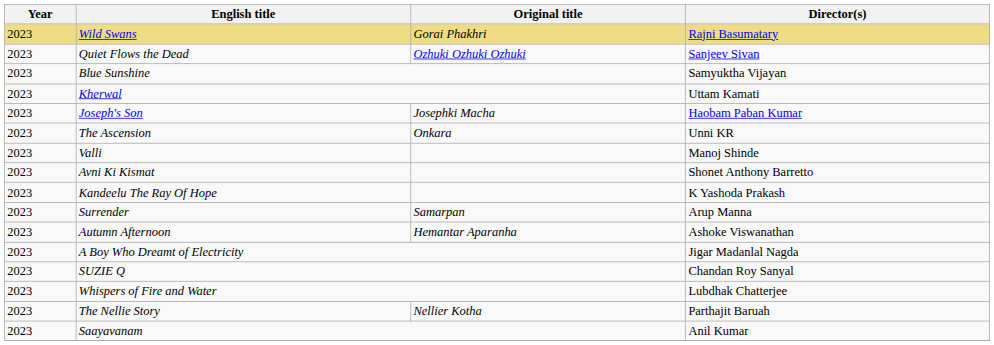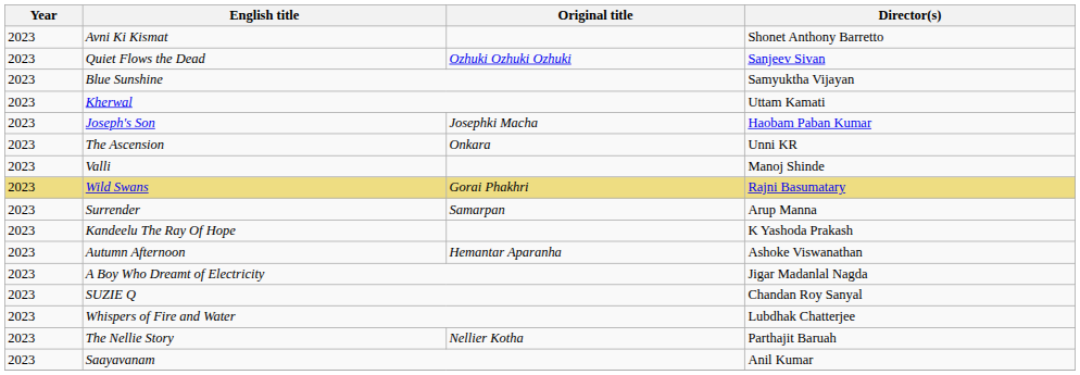 <table class="sortable wikitable" style="width:100%; margin-bottom:4px" cellpadding="5">
 <tr>
 <th scope="col">Year</th>
 <th scope="col">English title</th>
 <th scope="col">Original title</th>
 <th scope="col">Director(s)</th>
 </tr>
-<tr style="background:#eedd82">
+<tr>
 <td>2023</td>
-<td><em><a href='#'>Wild Swans</a></em></td>
-<td><em>Gorai Phakhri</em></td>
-<td><a href='#'>Rajni Basumatary</a></td>
+<td><em>Avni Ki Kismat</em></td>
+<td></td>
+<td>Shonet Anthony Barretto</td>
 </tr>
 <tr>
 <td>2023</td>
 <td><em>Quiet Flows the Dead</em></td>
 <td><em><a href='#'>Ozhuki Ozhuki Ozhuki</a></em></td>
 <td><a href='#'>Sanjeev Sivan</a></td>
 </tr>
 <tr>
 <td>2023</td>
 <td colspan=2><em>Blue Sunshine</em></td>
 <td>Samyuktha Vijayan</td>
 </tr>
 <tr>
 <td>2023</td>
 <td colspan=2><em><a href='#'>Kherwal</a></em></td>
 <td>Uttam Kamati</td>
 </tr>
 <tr>
 <td>2023</td>
 <td><em><a href='#'>Joseph's Son</a></em></td>
 <td><em>Josephki Macha</em></td>
 <td><a href='#'>Haobam Paban Kumar</a></td>
 </tr>
 <tr>
 <td>2023</td>
 <td><em>The Ascension</em></td>
 <td><em>Onkara</em></td>
 <td>Unni KR</td>
 </tr>
 <tr>
 <td>2023</td>
 <td><em>Valli</em></td>
 <td></td>
 <td>Manoj Shinde</td>
 </tr>
+<tr style="background:#eedd82">
+<td>2023</td>
+<td><em><a href='#'>Wild Swans</a></em></td>
+<td><em>Gorai Phakhri</em></td>
+<td><a href='#'>Rajni Basumatary</a></td>
+</tr>
 <tr>
 <td>2023</td>
-<td><em>Avni Ki Kismat</em></td>
-<td></td>
-<td>Shonet Anthony Barretto</td>
+<td><em>Surrender</em></td>
+<td><em>Samarpan</em></td>
+<td>Arup Manna</td>
 </tr>
 <tr>
 <td>2023</td>
 <td><em>Kandeelu The Ray Of Hope</em></td>
 <td></td>
 <td>K Yashoda Prakash</td>
-</tr>
-<tr>
-<td>2023</td>
-<td><em>Surrender</em></td>
-<td><em>Samarpan</em></td>
-<td>Arup Manna</td>
 </tr>
 <tr>
 <td>2023</td>
 <td><em>Autumn Afternoon</em></td>
 <td><em>Hemantar Aparanha</em></td>
 <td>Ashoke Viswanathan</td>
 </tr>
 <tr>
 <td>2023</td>
 <td colspan=2><em>A Boy Who Dreamt of Electricity</em></td>
 <td>Jigar Madanlal Nagda</td>
 </tr>
 <tr>
 <td>2023</td>
 <td colspan=2><em>SUZIE Q</em></td>
 <td>Chandan Roy Sanyal</td>
 </tr>
 <tr>
 <td>2023</td>
 <td colspan=2><em>Whispers of Fire and Water</em></td>
 <td>Lubdhak Chatterjee</td>
 </tr>
 <tr>
 <td>2023</td>
 <td><em>The Nellie Story</em></td>
 <td><em>Nellier Kotha</em></td>
 <td>Parthajit Baruah</td>
 </tr>
 <tr>
 <td>2023</td>
 <td colspan=2><em>Saayavanam</em></td>
 <td>Anil Kumar</td>
 </tr>
 <tr>
 </tr>
 </table>
